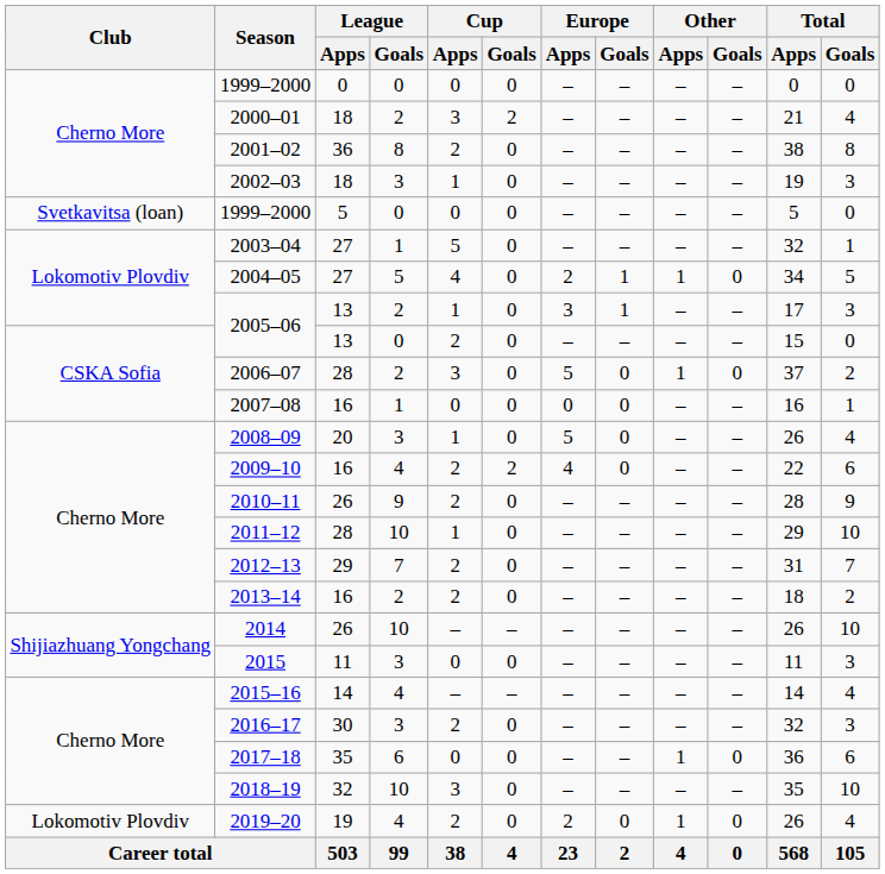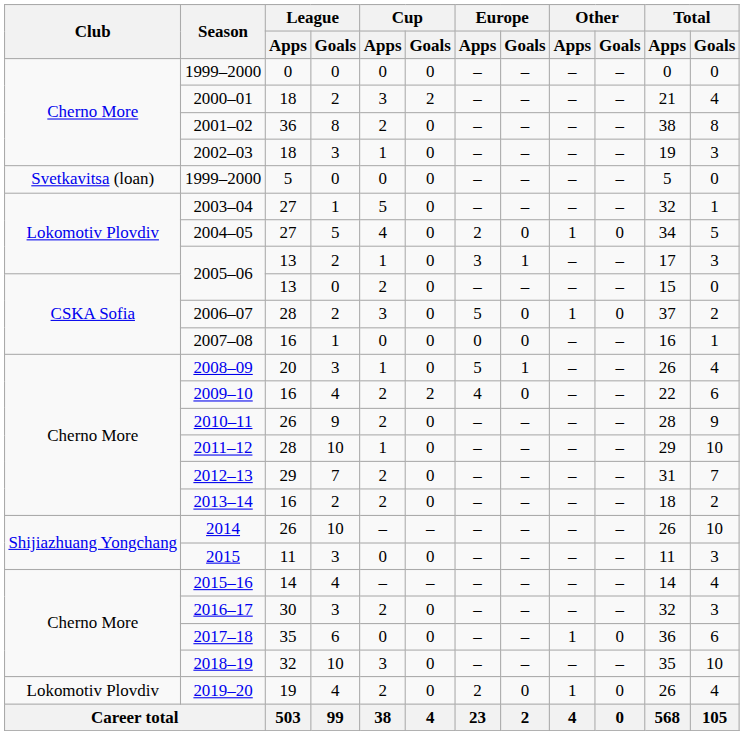 <table class="wikitable" style="text-align:center">
 <tr>
 <th rowspan="2">Club</th>
 <th rowspan="2">Season</th>
 <th colspan="2">League</th>
 <th colspan="2">Cup</th>
 <th colspan="2">Europe</th>
 <th colspan="2">Other</th>
 <th colspan="2">Total</th>
 </tr>
 <tr>
 <th>Apps</th>
 <th>Goals</th>
 <th>Apps</th>
 <th>Goals</th>
 <th>Apps</th>
 <th>Goals</th>
 <th>Apps</th>
 <th>Goals</th>
 <th>Apps</th>
 <th>Goals</th>
 </tr>
 <tr>
 <td rowspan="4"><a href='#'>Cherno More</a></td>
 <td>1999–2000</td>
 <td>0</td>
 <td>0</td>
 <td>0</td>
 <td>0</td>
 <td>–</td>
 <td>–</td>
 <td>–</td>
 <td>–</td>
 <td>0</td>
 <td>0</td>
 </tr>
 <tr>
 <td>2000–01</td>
 <td>18</td>
 <td>2</td>
 <td>3</td>
 <td>2</td>
 <td>–</td>
 <td>–</td>
 <td>–</td>
 <td>–</td>
 <td>21</td>
 <td>4</td>
 </tr>
 <tr>
 <td>2001–02</td>
 <td>36</td>
 <td>8</td>
 <td>2</td>
 <td>0</td>
 <td>–</td>
 <td>–</td>
 <td>–</td>
 <td>–</td>
 <td>38</td>
 <td>8</td>
 </tr>
 <tr>
 <td>2002–03</td>
 <td>18</td>
 <td>3</td>
 <td>1</td>
 <td>0</td>
 <td>–</td>
 <td>–</td>
 <td>–</td>
 <td>–</td>
 <td>19</td>
 <td>3</td>
 </tr>
 <tr>
 <td><a href='#'>Svetkavitsa</a> (loan)</td>
 <td>1999–2000</td>
 <td>5</td>
 <td>0</td>
 <td>0</td>
 <td>0</td>
 <td>–</td>
 <td>–</td>
 <td>–</td>
 <td>–</td>
 <td>5</td>
 <td>0</td>
 </tr>
 <tr>
 <td rowspan="3"><a href='#'>Lokomotiv Plovdiv</a></td>
 <td>2003–04</td>
 <td>27</td>
 <td>1</td>
 <td>5</td>
 <td>0</td>
 <td>–</td>
 <td>–</td>
 <td>–</td>
 <td>–</td>
 <td>32</td>
 <td>1</td>
 </tr>
 <tr>
 <td>2004–05</td>
 <td>27</td>
 <td>5</td>
 <td>4</td>
 <td>0</td>
 <td>2</td>
-<td>1</td>
+<td>0</td>
 <td>1</td>
 <td>0</td>
 <td>34</td>
 <td>5</td>
 </tr>
 <tr>
 <td rowspan="2">2005–06</td>
 <td>13</td>
 <td>2</td>
 <td>1</td>
 <td>0</td>
 <td>3</td>
 <td>1</td>
 <td>–</td>
 <td>–</td>
 <td>17</td>
 <td>3</td>
 </tr>
 <tr>
 <td rowspan="3"><a href='#'>CSKA Sofia</a></td>
 <td>13</td>
 <td>0</td>
 <td>2</td>
 <td>0</td>
 <td>–</td>
 <td>–</td>
 <td>–</td>
 <td>–</td>
 <td>15</td>
 <td>0</td>
 </tr>
 <tr>
 <td>2006–07</td>
 <td>28</td>
 <td>2</td>
 <td>3</td>
 <td>0</td>
 <td>5</td>
 <td>0</td>
 <td>1</td>
 <td>0</td>
 <td>37</td>
 <td>2</td>
 </tr>
 <tr>
 <td>2007–08</td>
 <td>16</td>
 <td>1</td>
 <td>0</td>
 <td>0</td>
 <td>0</td>
 <td>0</td>
 <td>–</td>
 <td>–</td>
 <td>16</td>
 <td>1</td>
 </tr>
 <tr>
 <td rowspan="6">Cherno More</td>
 <td><a href='#'>2008–09</a></td>
 <td>20</td>
 <td>3</td>
 <td>1</td>
 <td>0</td>
 <td>5</td>
-<td>0</td>
+<td>1</td>
 <td>–</td>
 <td>–</td>
 <td>26</td>
 <td>4</td>
 </tr>
 <tr>
 <td><a href='#'>2009–10</a></td>
 <td>16</td>
 <td>4</td>
 <td>2</td>
 <td>2</td>
 <td>4</td>
 <td>0</td>
 <td>–</td>
 <td>–</td>
 <td>22</td>
 <td>6</td>
 </tr>
 <tr>
 <td><a href='#'>2010–11</a></td>
 <td>26</td>
 <td>9</td>
 <td>2</td>
 <td>0</td>
 <td>–</td>
 <td>–</td>
 <td>–</td>
 <td>–</td>
 <td>28</td>
 <td>9</td>
 </tr>
 <tr>
 <td><a href='#'>2011–12</a></td>
 <td>28</td>
 <td>10</td>
 <td>1</td>
 <td>0</td>
 <td>–</td>
 <td>–</td>
 <td>–</td>
 <td>–</td>
 <td>29</td>
 <td>10</td>
 </tr>
 <tr>
 <td><a href='#'>2012–13</a></td>
 <td>29</td>
 <td>7</td>
 <td>2</td>
 <td>0</td>
 <td>–</td>
 <td>–</td>
 <td>–</td>
 <td>–</td>
 <td>31</td>
 <td>7</td>
 </tr>
 <tr>
 <td><a href='#'>2013–14</a></td>
 <td>16</td>
 <td>2</td>
 <td>2</td>
 <td>0</td>
 <td>–</td>
 <td>–</td>
 <td>–</td>
 <td>–</td>
 <td>18</td>
 <td>2</td>
 </tr>
 <tr>
 <td rowspan="2"><a href='#'>Shijiazhuang Yongchang</a></td>
 <td><a href='#'>2014</a></td>
 <td>26</td>
 <td>10</td>
 <td>–</td>
 <td>–</td>
 <td>–</td>
 <td>–</td>
 <td>–</td>
 <td>–</td>
 <td>26</td>
 <td>10</td>
 </tr>
 <tr>
 <td><a href='#'>2015</a></td>
 <td>11</td>
 <td>3</td>
 <td>0</td>
 <td>0</td>
 <td>–</td>
 <td>–</td>
 <td>–</td>
 <td>–</td>
 <td>11</td>
 <td>3</td>
 </tr>
 <tr>
 <td rowspan="4">Cherno More</td>
 <td><a href='#'>2015–16</a></td>
 <td>14</td>
 <td>4</td>
 <td>–</td>
 <td>–</td>
 <td>–</td>
 <td>–</td>
 <td>–</td>
 <td>–</td>
 <td>14</td>
 <td>4</td>
 </tr>
 <tr>
 <td><a href='#'>2016–17</a></td>
 <td>30</td>
 <td>3</td>
 <td>2</td>
 <td>0</td>
 <td>–</td>
 <td>–</td>
 <td>–</td>
 <td>–</td>
 <td>32</td>
 <td>3</td>
 </tr>
 <tr>
 <td><a href='#'>2017–18</a></td>
 <td>35</td>
 <td>6</td>
 <td>0</td>
 <td>0</td>
 <td>–</td>
 <td>–</td>
 <td>1</td>
 <td>0</td>
 <td>36</td>
 <td>6</td>
 </tr>
 <tr>
 <td><a href='#'>2018–19</a></td>
 <td>32</td>
 <td>10</td>
 <td>3</td>
 <td>0</td>
 <td>–</td>
 <td>–</td>
 <td>–</td>
 <td>–</td>
 <td>35</td>
 <td>10</td>
 </tr>
 <tr>
 <td>Lokomotiv Plovdiv</td>
 <td><a href='#'>2019–20</a></td>
 <td>19</td>
 <td>4</td>
 <td>2</td>
 <td>0</td>
 <td>2</td>
 <td>0</td>
 <td>1</td>
 <td>0</td>
 <td>26</td>
 <td>4</td>
 </tr>
 <tr>
 <th colspan="2">Career total</th>
 <th>503</th>
 <th>99</th>
 <th>38</th>
 <th>4</th>
 <th>23</th>
 <th>2</th>
 <th>4</th>
 <th>0</th>
 <th>568</th>
 <th>105</th>
 </tr>
 </table>
